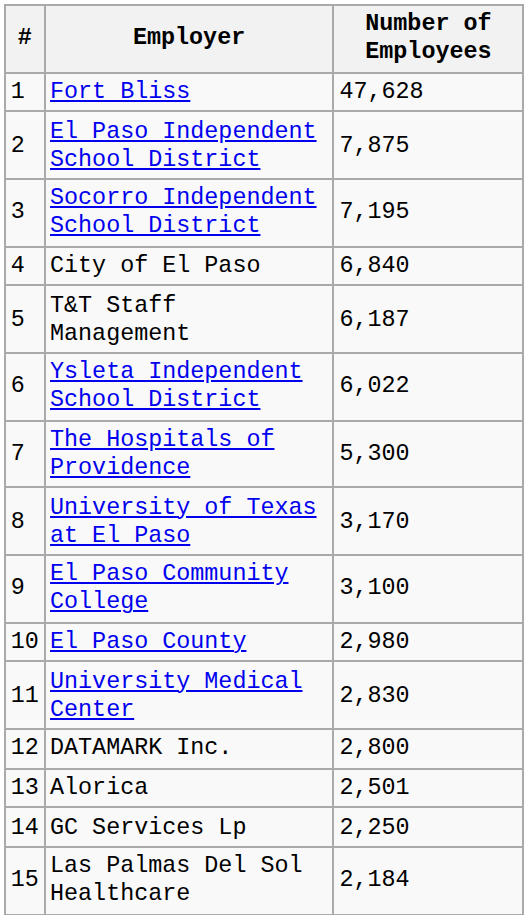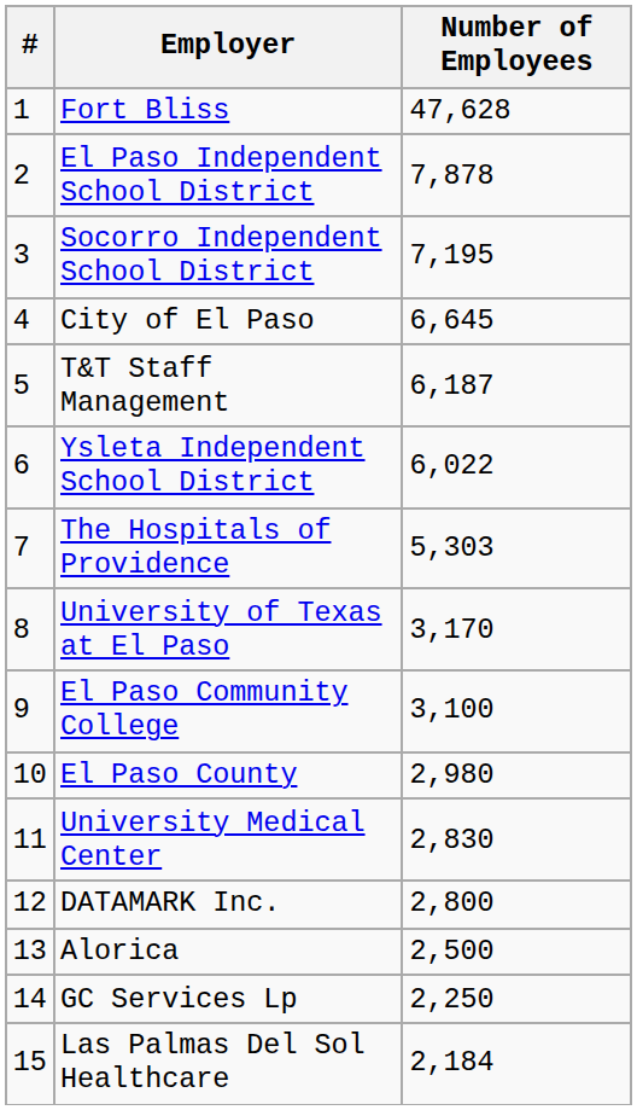 <table class="wikitable floatright" style="font-size: 90%; max-width: 260px;">
 <tr>
 </tr>
 <tr>
 <th>#</th>
 <th>Employer</th>
 <th>Number of Employees</th>
 </tr>
 <tr>
 <td>1</td>
 <td style="text-align: left;"><a href='#'>Fort Bliss</a></td>
 <td>47,628</td>
 </tr>
 <tr>
 <td>2</td>
 <td style="text-align: left;"><a href='#'>El Paso Independent School District</a></td>
-<td>7,875</td>
+<td>7,878</td>
 </tr>
 <tr>
 <td>3</td>
 <td><a href='#'>Socorro Independent School District</a></td>
 <td>7,195</td>
 </tr>
 <tr>
 <td>4</td>
 <td style="text-align: left;">City of El Paso</td>
-<td>6,840</td>
+<td>6,645</td>
 </tr>
 <tr>
 <td>5</td>
 <td style="text-align: left;">T&T Staff Management</td>
 <td>6,187</td>
 </tr>
 <tr>
 <td>6</td>
 <td style="text-align: left;"><a href='#'>Ysleta Independent School District</a></td>
 <td>6,022</td>
 </tr>
 <tr>
 <td>7</td>
 <td style="text-align: left;"><a href='#'>The Hospitals of Providence</a></td>
-<td>5,300</td>
+<td>5,303</td>
 </tr>
 <tr>
 <td>8</td>
 <td style="text-align: left;"><a href='#'>University of Texas at El Paso</a></td>
 <td>3,170</td>
 </tr>
 <tr>
 <td>9</td>
 <td style="text-align: left;"><a href='#'>El Paso Community College</a></td>
 <td>3,100</td>
 </tr>
 <tr>
 <td>10</td>
 <td style="text-align: left;"><a href='#'>El Paso County</a></td>
 <td>2,980</td>
 </tr>
 <tr>
 <td>11</td>
 <td style="text-align: left;"><a href='#'>University Medical Center</a></td>
 <td>2,830</td>
 </tr>
 <tr>
 <td>12</td>
 <td style="text-align: left;">DATAMARK Inc.</td>
 <td>2,800</td>
 </tr>
 <tr>
 <td>13</td>
 <td style="text-align: left;">Alorica</td>
-<td>2,501</td>
+<td>2,500</td>
 </tr>
 <tr>
 <td>14</td>
 <td style="text-align: left;">GC Services Lp</td>
 <td>2,250</td>
 </tr>
 <tr>
 <td>15</td>
 <td style="text-align: left;">Las Palmas Del Sol Healthcare</td>
 <td>2,184</td>
 </tr>
 </table>
